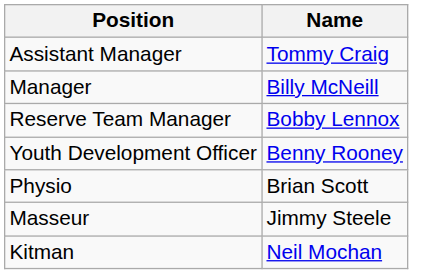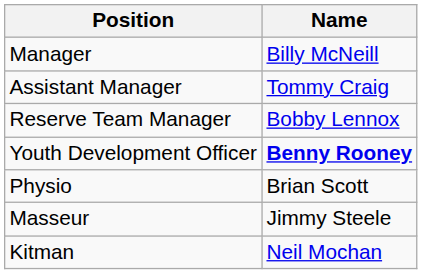 <table class="wikitable">
 <tr>
 <th>Position</th>
 <th>Name</th>
 </tr>
 <tr>
+<td>Manager</td>
+<td><a href='#'>Billy McNeill</a></td>
+</tr>
+<tr>
 <td>Assistant Manager</td>
 <td><a href='#'>Tommy Craig</a></td>
-</tr>
-<tr>
-<td>Manager</td>
-<td><a href='#'>Billy McNeill</a></td>
 </tr>
 <tr>
 <td>Reserve Team Manager</td>
 <td><a href='#'>Bobby Lennox</a></td>
 </tr>
 <tr>
 <td>Youth Development Officer</td>
-<td><a href='#'>Benny Rooney</a></td>
+<td><strong><a href='#'>Benny Rooney</a></strong></td>
 </tr>
 <tr>
 <td>Physio</td>
 <td>Brian Scott</td>
 </tr>
 <tr>
 <td>Masseur</td>
 <td>Jimmy Steele</td>
 </tr>
 <tr>
 <td>Kitman</td>
 <td><a href='#'>Neil Mochan</a></td>
 </tr>
 </table>
